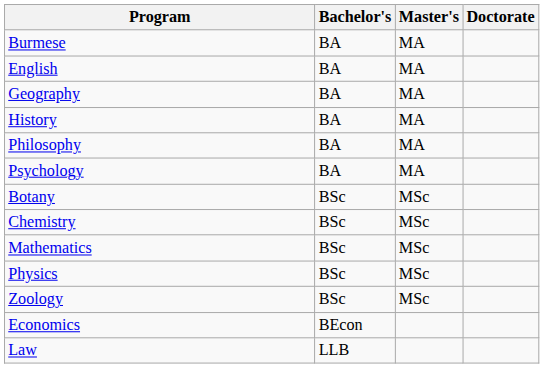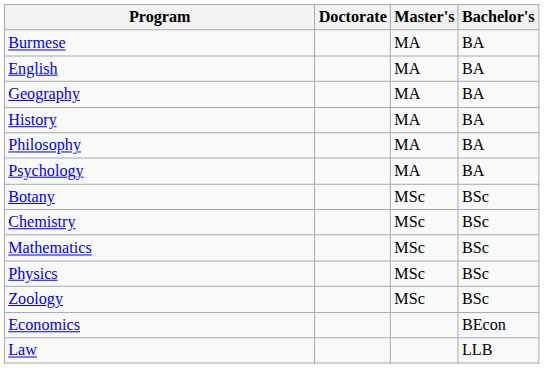 <table class="wikitable">
 <tr>
 <th width="300">Program</th>
+<th width="50">Doctorate</th>
+<th width="50">Master's</th>
 <th width="50">Bachelor's</th>
-<th width="50">Master's</th>
-<th width="50">Doctorate</th>
 </tr>
 <tr>
 <td><a href='#'>Burmese</a></td>
+<td></td>
+<td>MA</td>
 <td>BA</td>
-<td>MA</td>
-<td></td>
 </tr>
 <tr>
 <td><a href='#'>English</a></td>
+<td></td>
+<td>MA</td>
 <td>BA</td>
-<td>MA</td>
-<td></td>
 </tr>
 <tr>
 <td><a href='#'>Geography</a></td>
+<td></td>
+<td>MA</td>
 <td>BA</td>
-<td>MA</td>
-<td></td>
 </tr>
 <tr>
 <td><a href='#'>History</a></td>
+<td></td>
+<td>MA</td>
 <td>BA</td>
-<td>MA</td>
-<td></td>
 </tr>
 <tr>
 <td><a href='#'>Philosophy</a></td>
+<td></td>
+<td>MA</td>
 <td>BA</td>
-<td>MA</td>
-<td></td>
 </tr>
 <tr>
 <td><a href='#'>Psychology</a></td>
+<td></td>
+<td>MA</td>
 <td>BA</td>
-<td>MA</td>
-<td></td>
 </tr>
 <tr>
 <td><a href='#'>Botany</a></td>
+<td></td>
+<td>MSc</td>
 <td>BSc</td>
-<td>MSc</td>
-<td></td>
 </tr>
 <tr>
 <td><a href='#'>Chemistry</a></td>
+<td></td>
+<td>MSc</td>
 <td>BSc</td>
-<td>MSc</td>
-<td></td>
 </tr>
 <tr>
 <td><a href='#'>Mathematics</a></td>
+<td></td>
+<td>MSc</td>
 <td>BSc</td>
-<td>MSc</td>
-<td></td>
 </tr>
 <tr>
 <td><a href='#'>Physics</a></td>
+<td></td>
+<td>MSc</td>
 <td>BSc</td>
-<td>MSc</td>
-<td></td>
 </tr>
 <tr>
 <td><a href='#'>Zoology</a></td>
+<td></td>
+<td>MSc</td>
 <td>BSc</td>
-<td>MSc</td>
-<td></td>
 </tr>
 <tr>
 <td><a href='#'>Economics</a></td>
-<td>BEcon</td>
 <td></td>
 <td></td>
+<td>BEcon</td>
 </tr>
 <tr>
 <td><a href='#'>Law</a></td>
-<td>LLB</td>
 <td></td>
 <td></td>
+<td>LLB</td>
 </tr>
 </table>
